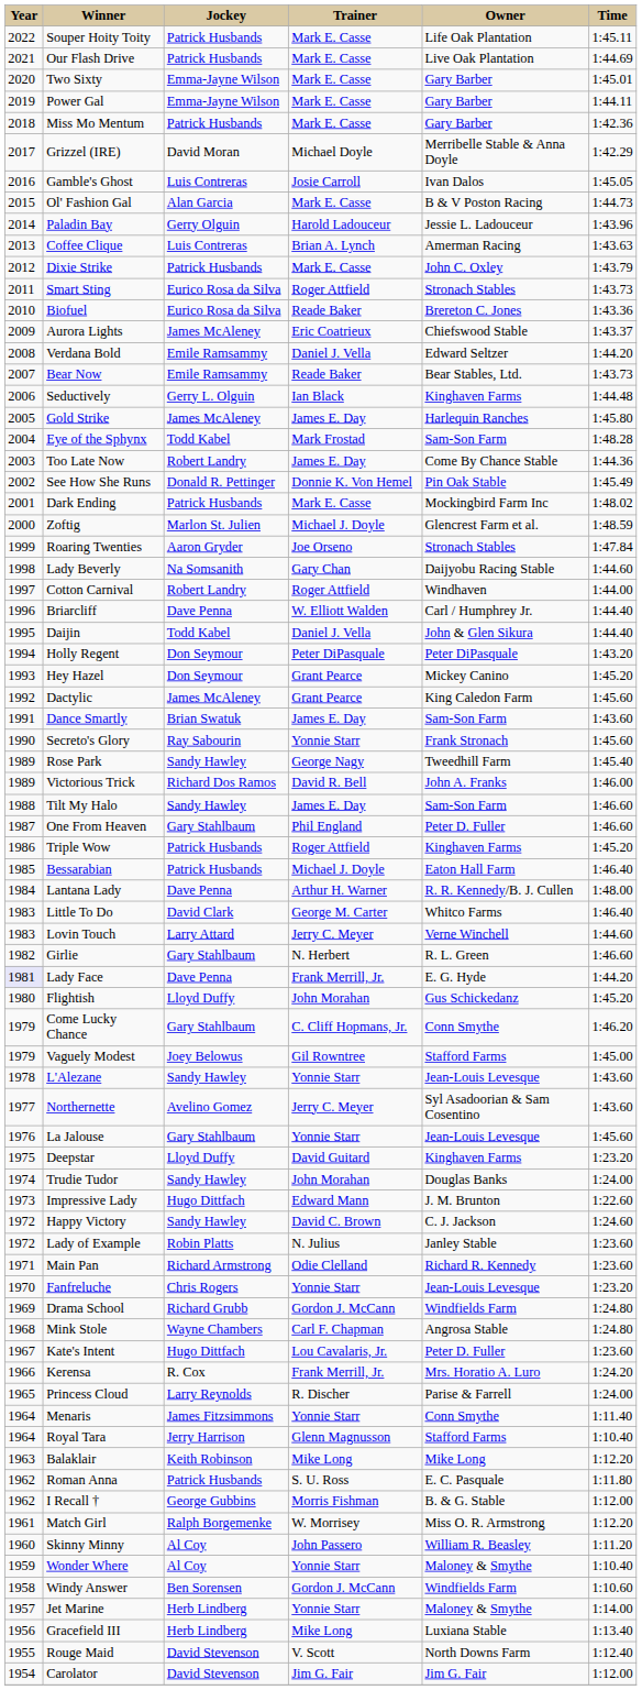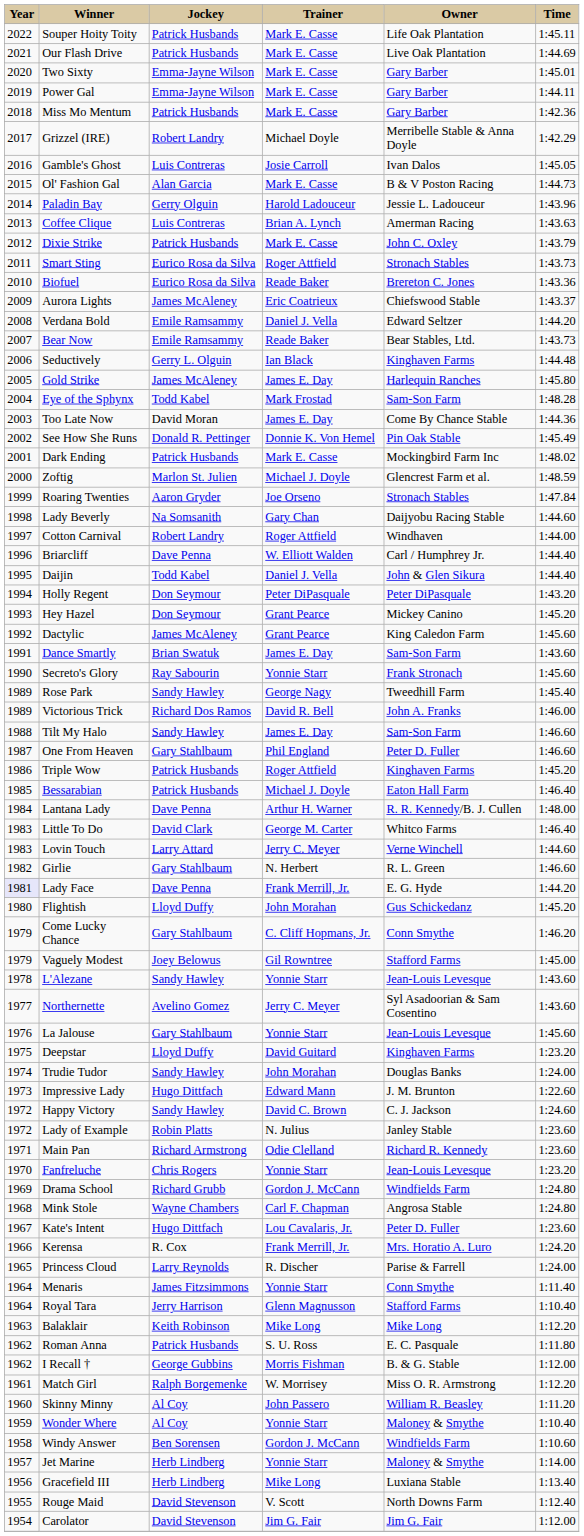 <table class="wikitable sortable">
 <tr>
 <th style="background-color:#DACAA5; width:38px">Year <br></th>
 <th style="background-color:#DACAA5; width:135px">Winner <br></th>
 <th style="background-color:#DACAA5; width:140px">Jockey <br></th>
 <th style="background-color:#DACAA5; width:150px">Trainer <br></th>
 <th style="background-color:#DACAA5; width:190px">Owner <br></th>
 <th style="background-color:#DACAA5">Time</th>
 </tr>
 <tr>
 <td>2022</td>
 <td>Souper Hoity Toity</td>
 <td><a href='#'>Patrick Husbands</a></td>
 <td><a href='#'>Mark E. Casse</a></td>
 <td>Life Oak Plantation</td>
 <td>1:45.11</td>
 </tr>
 <tr>
 <td>2021</td>
 <td>Our Flash Drive</td>
 <td><a href='#'>Patrick Husbands</a></td>
 <td><a href='#'>Mark E. Casse</a></td>
 <td>Live Oak Plantation</td>
 <td>1:44.69</td>
 </tr>
 <tr>
 <td>2020</td>
 <td>Two Sixty</td>
 <td><a href='#'>Emma-Jayne Wilson</a></td>
 <td><a href='#'>Mark E. Casse</a></td>
 <td><a href='#'>Gary Barber</a></td>
 <td>1:45.01</td>
 </tr>
 <tr>
 <td>2019</td>
 <td>Power Gal</td>
 <td><a href='#'>Emma-Jayne Wilson</a></td>
 <td><a href='#'>Mark E. Casse</a></td>
 <td><a href='#'>Gary Barber</a></td>
 <td>1:44.11</td>
 </tr>
 <tr>
 <td>2018</td>
 <td>Miss Mo Mentum</td>
 <td><a href='#'>Patrick Husbands</a></td>
 <td><a href='#'>Mark E. Casse</a></td>
 <td><a href='#'>Gary Barber</a></td>
 <td>1:42.36</td>
 </tr>
 <tr>
 <td>2017</td>
 <td>Grizzel (IRE)</td>
-<td>David Moran</td>
+<td><a href='#'>Robert Landry</a></td>
 <td>Michael Doyle</td>
 <td>Merribelle Stable & Anna Doyle</td>
 <td>1:42.29</td>
 </tr>
 <tr>
 <td>2016</td>
 <td>Gamble's Ghost</td>
 <td><a href='#'>Luis Contreras</a></td>
 <td><a href='#'>Josie Carroll</a></td>
 <td>Ivan Dalos</td>
 <td>1:45.05</td>
 </tr>
 <tr>
 <td>2015</td>
 <td>Ol' Fashion Gal</td>
 <td><a href='#'>Alan Garcia</a></td>
 <td><a href='#'>Mark E. Casse</a></td>
 <td>B & V Poston Racing</td>
 <td>1:44.73</td>
 </tr>
 <tr>
 <td>2014</td>
 <td><a href='#'>Paladin Bay</a></td>
 <td><a href='#'>Gerry Olguin</a></td>
 <td><a href='#'>Harold Ladouceur</a></td>
 <td>Jessie L. Ladouceur</td>
 <td>1:43.96</td>
 </tr>
 <tr>
 <td>2013</td>
 <td><a href='#'>Coffee Clique</a></td>
 <td><a href='#'>Luis Contreras</a></td>
 <td><a href='#'>Brian A. Lynch</a></td>
 <td>Amerman Racing</td>
 <td>1:43.63</td>
 </tr>
 <tr>
 <td>2012</td>
 <td><a href='#'>Dixie Strike</a></td>
 <td><a href='#'>Patrick Husbands</a></td>
 <td><a href='#'>Mark E. Casse</a></td>
 <td><a href='#'>John C. Oxley</a></td>
 <td>1:43.79</td>
 </tr>
 <tr>
 <td>2011</td>
 <td><a href='#'>Smart Sting</a></td>
 <td><a href='#'>Eurico Rosa da Silva</a></td>
 <td><a href='#'>Roger Attfield</a></td>
 <td><a href='#'>Stronach Stables</a></td>
 <td>1:43.73</td>
 </tr>
 <tr>
 <td>2010</td>
 <td><a href='#'>Biofuel</a></td>
 <td><a href='#'>Eurico Rosa da Silva</a></td>
 <td><a href='#'>Reade Baker</a></td>
 <td><a href='#'>Brereton C. Jones</a></td>
 <td>1:43.36</td>
 </tr>
 <tr>
 <td>2009</td>
 <td>Aurora Lights</td>
 <td><a href='#'>James McAleney</a></td>
 <td><a href='#'>Eric Coatrieux</a></td>
 <td>Chiefswood Stable</td>
 <td>1:43.37</td>
 </tr>
 <tr>
 <td>2008</td>
 <td>Verdana Bold</td>
 <td><a href='#'>Emile Ramsammy</a></td>
 <td><a href='#'>Daniel J. Vella</a></td>
 <td>Edward Seltzer</td>
 <td>1:44.20</td>
 </tr>
 <tr>
 <td>2007</td>
 <td><a href='#'>Bear Now</a></td>
 <td><a href='#'>Emile Ramsammy</a></td>
 <td><a href='#'>Reade Baker</a></td>
 <td>Bear Stables, Ltd.</td>
 <td>1:43.73</td>
 </tr>
 <tr>
 <td>2006</td>
 <td>Seductively</td>
 <td><a href='#'>Gerry L. Olguin</a></td>
 <td><a href='#'>Ian Black</a></td>
 <td><a href='#'>Kinghaven Farms</a></td>
 <td>1:44.48</td>
 </tr>
 <tr>
 <td>2005</td>
 <td><a href='#'>Gold Strike</a></td>
 <td><a href='#'>James McAleney</a></td>
 <td><a href='#'>James E. Day</a></td>
 <td><a href='#'>Harlequin Ranches</a></td>
 <td>1:45.80</td>
 </tr>
 <tr>
 <td>2004</td>
 <td><a href='#'>Eye of the Sphynx</a></td>
 <td><a href='#'>Todd Kabel</a></td>
 <td><a href='#'>Mark Frostad</a></td>
 <td><a href='#'>Sam-Son Farm</a></td>
 <td>1:48.28</td>
 </tr>
 <tr>
 <td>2003</td>
 <td>Too Late Now</td>
-<td><a href='#'>Robert Landry</a></td>
+<td>David Moran</td>
 <td><a href='#'>James E. Day</a></td>
 <td>Come By Chance Stable</td>
 <td>1:44.36</td>
 </tr>
 <tr>
 <td>2002</td>
 <td>See How She Runs</td>
 <td><a href='#'>Donald R. Pettinger</a></td>
 <td><a href='#'>Donnie K. Von Hemel</a></td>
 <td><a href='#'>Pin Oak Stable</a></td>
 <td>1:45.49</td>
 </tr>
 <tr>
 <td>2001</td>
 <td>Dark Ending</td>
 <td><a href='#'>Patrick Husbands</a></td>
 <td><a href='#'>Mark E. Casse</a></td>
 <td>Mockingbird Farm Inc</td>
 <td>1:48.02</td>
 </tr>
 <tr>
 <td>2000</td>
 <td>Zoftig</td>
 <td><a href='#'>Marlon St. Julien</a></td>
 <td><a href='#'>Michael J. Doyle</a></td>
 <td>Glencrest Farm et al.</td>
 <td>1:48.59</td>
 </tr>
 <tr>
 <td>1999</td>
 <td>Roaring Twenties</td>
 <td><a href='#'>Aaron Gryder</a></td>
 <td><a href='#'>Joe Orseno</a></td>
 <td><a href='#'>Stronach Stables</a></td>
 <td>1:47.84</td>
 </tr>
 <tr>
 <td>1998</td>
 <td>Lady Beverly</td>
 <td><a href='#'>Na Somsanith</a></td>
 <td><a href='#'>Gary Chan</a></td>
 <td>Daijyobu Racing Stable</td>
 <td>1:44.60</td>
 </tr>
 <tr>
 <td>1997</td>
 <td>Cotton Carnival</td>
 <td><a href='#'>Robert Landry</a></td>
 <td><a href='#'>Roger Attfield</a></td>
 <td>Windhaven</td>
 <td>1:44.00</td>
 </tr>
 <tr>
 <td>1996</td>
 <td>Briarcliff</td>
 <td><a href='#'>Dave Penna</a></td>
 <td><a href='#'>W. Elliott Walden</a></td>
 <td>Carl / Humphrey Jr.</td>
 <td>1:44.40</td>
 </tr>
 <tr>
 <td>1995</td>
 <td>Daijin</td>
 <td><a href='#'>Todd Kabel</a></td>
 <td><a href='#'>Daniel J. Vella</a></td>
 <td><a href='#'>John</a> & <a href='#'>Glen Sikura</a></td>
 <td>1:44.40</td>
 </tr>
 <tr>
 <td>1994</td>
 <td>Holly Regent</td>
 <td><a href='#'>Don Seymour</a></td>
 <td><a href='#'>Peter DiPasquale</a></td>
 <td><a href='#'>Peter DiPasquale</a></td>
 <td>1:43.20</td>
 </tr>
 <tr>
 <td>1993</td>
 <td>Hey Hazel</td>
 <td><a href='#'>Don Seymour</a></td>
 <td><a href='#'>Grant Pearce</a></td>
 <td>Mickey Canino</td>
 <td>1:45.20</td>
 </tr>
 <tr>
 <td>1992</td>
 <td>Dactylic</td>
 <td><a href='#'>James McAleney</a></td>
 <td><a href='#'>Grant Pearce</a></td>
 <td>King Caledon Farm</td>
 <td>1:45.60</td>
 </tr>
 <tr>
 <td>1991</td>
 <td><a href='#'>Dance Smartly</a></td>
 <td><a href='#'>Brian Swatuk</a></td>
 <td><a href='#'>James E. Day</a></td>
 <td><a href='#'>Sam-Son Farm</a></td>
 <td>1:43.60</td>
 </tr>
 <tr>
 <td>1990</td>
 <td>Secreto's Glory</td>
 <td><a href='#'>Ray Sabourin</a></td>
 <td><a href='#'>Yonnie Starr</a></td>
 <td><a href='#'>Frank Stronach</a></td>
 <td>1:45.60</td>
 </tr>
 <tr>
 <td>1989</td>
 <td>Rose Park</td>
 <td><a href='#'>Sandy Hawley</a></td>
 <td><a href='#'>George Nagy</a></td>
 <td>Tweedhill Farm</td>
 <td>1:45.40</td>
 </tr>
 <tr>
 <td>1989</td>
 <td>Victorious Trick</td>
 <td><a href='#'>Richard Dos Ramos</a></td>
 <td><a href='#'>David R. Bell</a></td>
 <td><a href='#'>John A. Franks</a></td>
 <td>1:46.00</td>
 </tr>
 <tr>
 <td>1988</td>
 <td>Tilt My Halo</td>
 <td><a href='#'>Sandy Hawley</a></td>
 <td><a href='#'>James E. Day</a></td>
 <td><a href='#'>Sam-Son Farm</a></td>
 <td>1:46.60</td>
 </tr>
 <tr>
 <td>1987</td>
 <td>One From Heaven</td>
 <td><a href='#'>Gary Stahlbaum</a></td>
 <td><a href='#'>Phil England</a></td>
 <td><a href='#'>Peter D. Fuller</a></td>
 <td>1:46.60</td>
 </tr>
 <tr>
 <td>1986</td>
 <td>Triple Wow</td>
 <td><a href='#'>Patrick Husbands</a></td>
 <td><a href='#'>Roger Attfield</a></td>
 <td><a href='#'>Kinghaven Farms</a></td>
 <td>1:45.20</td>
 </tr>
 <tr>
 <td>1985</td>
 <td><a href='#'>Bessarabian</a></td>
 <td><a href='#'>Patrick Husbands</a></td>
 <td><a href='#'>Michael J. Doyle</a></td>
 <td><a href='#'>Eaton Hall Farm</a></td>
 <td>1:46.40</td>
 </tr>
 <tr>
 <td>1984</td>
 <td>Lantana Lady</td>
 <td><a href='#'>Dave Penna</a></td>
 <td><a href='#'>Arthur H. Warner</a></td>
 <td><a href='#'>R. R. Kennedy</a>/B. J. Cullen</td>
 <td>1:48.00</td>
 </tr>
 <tr>
 <td>1983</td>
 <td>Little To Do</td>
 <td><a href='#'>David Clark</a></td>
 <td><a href='#'>George M. Carter</a></td>
 <td>Whitco Farms</td>
 <td>1:46.40</td>
 </tr>
 <tr>
 <td>1983</td>
 <td>Lovin Touch</td>
 <td><a href='#'>Larry Attard</a></td>
 <td><a href='#'>Jerry C. Meyer</a></td>
 <td><a href='#'>Verne Winchell</a></td>
 <td>1:44.60</td>
 </tr>
 <tr>
 <td>1982</td>
 <td>Girlie</td>
 <td><a href='#'>Gary Stahlbaum</a></td>
 <td>N. Herbert</td>
 <td>R. L. Green</td>
 <td>1:46.60</td>
 </tr>
 <tr>
 <td style="background: lavender;">1981</td>
 <td>Lady Face</td>
 <td><a href='#'>Dave Penna</a></td>
 <td><a href='#'>Frank Merrill, Jr.</a></td>
 <td>E. G. Hyde</td>
 <td>1:44.20</td>
 </tr>
 <tr>
 <td>1980</td>
 <td>Flightish</td>
 <td><a href='#'>Lloyd Duffy</a></td>
 <td><a href='#'>John Morahan</a></td>
 <td><a href='#'>Gus Schickedanz</a></td>
 <td>1:45.20</td>
 </tr>
 <tr>
 <td>1979</td>
 <td>Come Lucky Chance</td>
 <td><a href='#'>Gary Stahlbaum</a></td>
 <td><a href='#'>C. Cliff Hopmans, Jr.</a></td>
 <td><a href='#'>Conn Smythe</a></td>
 <td>1:46.20</td>
 </tr>
 <tr>
 <td>1979</td>
 <td>Vaguely Modest</td>
 <td><a href='#'>Joey Belowus</a></td>
 <td><a href='#'>Gil Rowntree</a></td>
 <td><a href='#'>Stafford Farms</a></td>
 <td>1:45.00</td>
 </tr>
 <tr>
 <td>1978</td>
 <td><a href='#'>L'Alezane</a></td>
 <td><a href='#'>Sandy Hawley</a></td>
 <td><a href='#'>Yonnie Starr</a></td>
 <td><a href='#'>Jean-Louis Levesque</a></td>
 <td>1:43.60</td>
 </tr>
 <tr>
 <td>1977</td>
 <td><a href='#'>Northernette</a></td>
 <td><a href='#'>Avelino Gomez</a></td>
 <td><a href='#'>Jerry C. Meyer</a></td>
 <td>Syl Asadoorian & Sam Cosentino</td>
 <td>1:43.60</td>
 </tr>
 <tr>
 <td>1976</td>
 <td>La Jalouse</td>
 <td><a href='#'>Gary Stahlbaum</a></td>
 <td><a href='#'>Yonnie Starr</a></td>
 <td><a href='#'>Jean-Louis Levesque</a></td>
 <td>1:45.60</td>
 </tr>
 <tr>
 <td>1975</td>
 <td>Deepstar</td>
 <td><a href='#'>Lloyd Duffy</a></td>
 <td><a href='#'>David Guitard</a></td>
 <td><a href='#'>Kinghaven Farms</a></td>
 <td>1:23.20</td>
 </tr>
 <tr>
 <td>1974</td>
 <td>Trudie Tudor</td>
 <td><a href='#'>Sandy Hawley</a></td>
 <td><a href='#'>John Morahan</a></td>
 <td>Douglas Banks</td>
 <td>1:24.00</td>
 </tr>
 <tr>
 <td>1973</td>
 <td>Impressive Lady</td>
 <td><a href='#'>Hugo Dittfach</a></td>
 <td><a href='#'>Edward Mann</a></td>
 <td>J. M. Brunton</td>
 <td>1:22.60</td>
 </tr>
 <tr>
 <td>1972</td>
 <td>Happy Victory</td>
 <td><a href='#'>Sandy Hawley</a></td>
 <td><a href='#'>David C. Brown</a></td>
 <td>C. J. Jackson</td>
 <td>1:24.60</td>
 </tr>
 <tr>
 <td>1972</td>
 <td>Lady of Example</td>
 <td><a href='#'>Robin Platts</a></td>
 <td>N. Julius</td>
 <td>Janley Stable</td>
 <td>1:23.60</td>
 </tr>
 <tr>
 <td>1971</td>
 <td>Main Pan</td>
 <td><a href='#'>Richard Armstrong</a></td>
 <td><a href='#'>Odie Clelland</a></td>
 <td><a href='#'>Richard R. Kennedy</a></td>
 <td>1:23.60</td>
 </tr>
 <tr>
 <td>1970</td>
 <td><a href='#'>Fanfreluche</a></td>
 <td><a href='#'>Chris Rogers</a></td>
 <td><a href='#'>Yonnie Starr</a></td>
 <td><a href='#'>Jean-Louis Levesque</a></td>
 <td>1:23.20</td>
 </tr>
 <tr>
 <td>1969</td>
 <td>Drama School</td>
 <td><a href='#'>Richard Grubb</a></td>
 <td><a href='#'>Gordon J. McCann</a></td>
 <td><a href='#'>Windfields Farm</a></td>
 <td>1:24.80</td>
 </tr>
 <tr>
 <td>1968</td>
 <td>Mink Stole</td>
 <td><a href='#'>Wayne Chambers</a></td>
 <td><a href='#'>Carl F. Chapman</a></td>
 <td>Angrosa Stable</td>
 <td>1:24.80</td>
 </tr>
 <tr>
 <td>1967</td>
 <td>Kate's Intent</td>
 <td><a href='#'>Hugo Dittfach</a></td>
 <td><a href='#'>Lou Cavalaris, Jr.</a></td>
 <td><a href='#'>Peter D. Fuller</a></td>
 <td>1:23.60</td>
 </tr>
 <tr>
 <td>1966</td>
 <td>Kerensa</td>
 <td>R. Cox</td>
 <td><a href='#'>Frank Merrill, Jr.</a></td>
 <td><a href='#'>Mrs. Horatio A. Luro</a></td>
 <td>1:24.20</td>
 </tr>
 <tr>
 <td>1965</td>
 <td>Princess Cloud</td>
 <td><a href='#'>Larry Reynolds</a></td>
 <td>R. Discher</td>
 <td>Parise & Farrell</td>
 <td>1:24.00</td>
 </tr>
 <tr>
 <td>1964</td>
 <td>Menaris</td>
 <td><a href='#'>James Fitzsimmons</a></td>
 <td><a href='#'>Yonnie Starr</a></td>
 <td><a href='#'>Conn Smythe</a></td>
 <td>1:11.40</td>
 </tr>
 <tr>
 <td>1964</td>
 <td>Royal Tara</td>
 <td><a href='#'>Jerry Harrison</a></td>
 <td><a href='#'>Glenn Magnusson</a></td>
 <td><a href='#'>Stafford Farms</a></td>
 <td>1:10.40</td>
 </tr>
 <tr>
 <td>1963</td>
 <td>Balaklair</td>
 <td><a href='#'>Keith Robinson</a></td>
 <td><a href='#'>Mike Long</a></td>
 <td><a href='#'>Mike Long</a></td>
 <td>1:12.20</td>
 </tr>
 <tr>
 <td>1962</td>
 <td>Roman Anna</td>
 <td><a href='#'>Patrick Husbands</a></td>
 <td>S. U. Ross</td>
 <td>E. C. Pasquale</td>
 <td>1:11.80</td>
 </tr>
 <tr>
 <td>1962</td>
 <td>I Recall †</td>
 <td><a href='#'>George Gubbins</a></td>
 <td><a href='#'>Morris Fishman</a></td>
 <td>B. & G. Stable</td>
 <td>1:12.00</td>
 </tr>
 <tr>
 <td>1961</td>
 <td>Match Girl</td>
 <td><a href='#'>Ralph Borgemenke</a></td>
 <td>W. Morrisey</td>
 <td>Miss O. R. Armstrong</td>
 <td>1:12.20</td>
 </tr>
 <tr>
 <td>1960</td>
 <td>Skinny Minny</td>
 <td><a href='#'>Al Coy</a></td>
 <td><a href='#'>John Passero</a></td>
 <td><a href='#'>William R. Beasley</a></td>
 <td>1:11.20</td>
 </tr>
 <tr>
 <td>1959</td>
 <td><a href='#'>Wonder Where</a></td>
 <td><a href='#'>Al Coy</a></td>
 <td><a href='#'>Yonnie Starr</a></td>
 <td><a href='#'>Maloney</a> & <a href='#'>Smythe</a></td>
 <td>1:10.40</td>
 </tr>
 <tr>
 <td>1958</td>
 <td>Windy Answer</td>
 <td><a href='#'>Ben Sorensen</a></td>
 <td><a href='#'>Gordon J. McCann</a></td>
 <td><a href='#'>Windfields Farm</a></td>
 <td>1:10.60</td>
 </tr>
 <tr>
 <td>1957</td>
 <td>Jet Marine</td>
 <td><a href='#'>Herb Lindberg</a></td>
 <td><a href='#'>Yonnie Starr</a></td>
 <td><a href='#'>Maloney</a> & <a href='#'>Smythe</a></td>
 <td>1:14.00</td>
 </tr>
 <tr>
 <td>1956</td>
 <td>Gracefield III</td>
 <td><a href='#'>Herb Lindberg</a></td>
 <td><a href='#'>Mike Long</a></td>
 <td>Luxiana Stable</td>
 <td>1:13.40</td>
 </tr>
 <tr>
 <td>1955</td>
 <td>Rouge Maid</td>
 <td><a href='#'>David Stevenson</a></td>
 <td>V. Scott</td>
 <td>North Downs Farm</td>
 <td>1:12.40</td>
 </tr>
 <tr>
 <td>1954</td>
 <td>Carolator</td>
 <td><a href='#'>David Stevenson</a></td>
 <td><a href='#'>Jim G. Fair</a></td>
 <td><a href='#'>Jim G. Fair</a></td>
 <td>1:12.00</td>
 </tr>
 <tr>
 </tr>
 </table>
